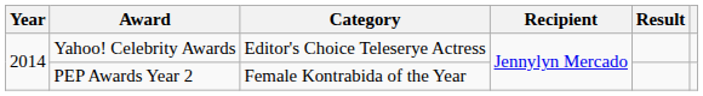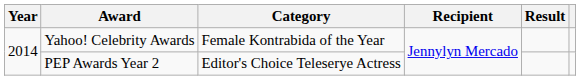 <table class="wikitable">
 <tr>
 <th>Year</th>
 <th>Award</th>
 <th>Category</th>
 <th>Recipient</th>
 <th>Result</th>
 <th></th>
 </tr>
 <tr>
 <td rowspan=2>2014</td>
 <td>Yahoo! Celebrity Awards</td>
-<td>Editor's Choice Teleserye Actress</td>
+<td>Female Kontrabida of the Year</td>
 <td rowspan=2><a href='#'>Jennylyn Mercado</a></td>
 <td></td>
 <td></td>
 </tr>
 <tr>
 <td>PEP Awards Year 2</td>
-<td>Female Kontrabida of the Year</td>
+<td>Editor's Choice Teleserye Actress</td>
 <td></td>
 <td></td>
 </tr>
 </table>
